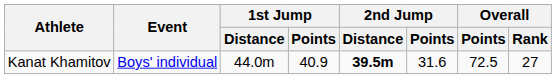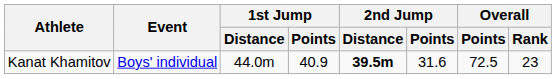 <table class="wikitable">
 <tr>
 <th rowspan="2">Athlete</th>
 <th rowspan="2">Event</th>
 <th colspan="2">1st Jump</th>
 <th colspan="2">2nd Jump</th>
 <th colspan="2">Overall</th>
 </tr>
 <tr>
 <th>Distance</th>
 <th>Points</th>
 <th>Distance</th>
 <th>Points</th>
 <th>Points</th>
 <th>Rank</th>
 </tr>
 <tr>
 <td>Kanat Khamitov</td>
 <td><a href='#'>Boys' individual</a></td>
 <td align="center">44.0m</td>
 <td align="center">40.9</td>
 <td align="center"><strong>39.5m</strong></td>
 <td align="center">31.6</td>
 <td align="center">72.5</td>
-<td align="center">27</td>
+<td align="center">23</td>
 </tr>
 </table>
